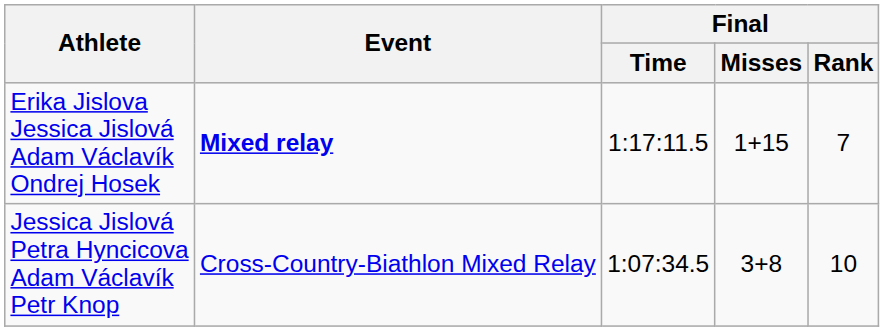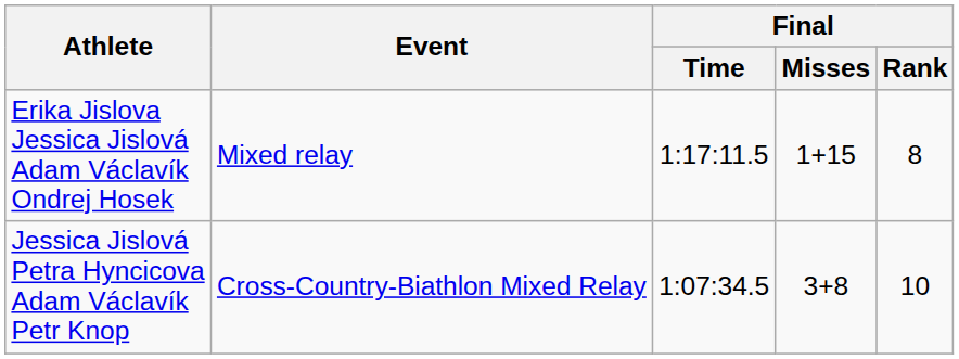 <table class="wikitable">
 <tr>
 <th rowspan="2">Athlete</th>
 <th rowspan="2">Event</th>
 <th colspan="3">Final</th>
 </tr>
 <tr>
 <th>Time</th>
 <th>Misses</th>
 <th>Rank</th>
 </tr>
 <tr>
 <td><a href='#'>Erika Jislova</a><br><a href='#'>Jessica Jislová</a><br><a href='#'>Adam Václavík</a><br><a href='#'>Ondrej Hosek</a></td>
-<td><strong><a href='#'>Mixed relay</a></strong></td>
+<td><a href='#'>Mixed relay</a></td>
 <td align="center">1:17:11.5</td>
 <td align="center">1+15</td>
-<td align="center">7</td>
+<td align="center">8</td>
 </tr>
 <tr>
 <td><a href='#'>Jessica Jislová</a><br><a href='#'>Petra Hyncicova</a><br><a href='#'>Adam Václavík</a><br><a href='#'>Petr Knop</a></td>
 <td><a href='#'>Cross-Country-Biathlon Mixed Relay</a></td>
 <td align="center">1:07:34.5</td>
 <td align="center">3+8</td>
 <td align="center">10</td>
 </tr>
 </table>
